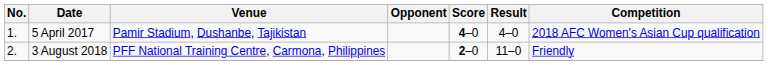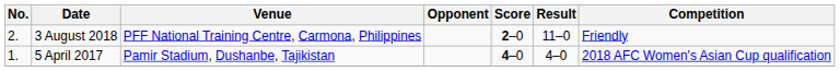 <table class="wikitable">
 <tr>
 <th>No.</th>
 <th>Date</th>
 <th>Venue</th>
 <th>Opponent</th>
 <th>Score</th>
 <th>Result</th>
 <th>Competition</th>
 </tr>
 <tr>
+<td>2.</td>
+<td>3 August 2018</td>
+<td><a href='#'>PFF National Training Centre</a>, <a href='#'>Carmona</a>, <a href='#'>Philippines</a></td>
+<td></td>
+<td align=center><strong>2</strong>–0</td>
+<td align=center>11–0</td>
+<td><a href='#'>Friendly</a></td>
+</tr>
+<tr>
 <td>1.</td>
 <td>5 April 2017</td>
 <td><a href='#'>Pamir Stadium</a>, <a href='#'>Dushanbe</a>, <a href='#'>Tajikistan</a></td>
 <td></td>
 <td align=center><strong>4</strong>–0</td>
 <td align=center>4–0</td>
 <td><a href='#'>2018 AFC Women's Asian Cup qualification</a></td>
 </tr>
 <tr>
-<td>2.</td>
-<td>3 August 2018</td>
-<td><a href='#'>PFF National Training Centre</a>, <a href='#'>Carmona</a>, <a href='#'>Philippines</a></td>
-<td></td>
-<td align=center><strong>2</strong>–0</td>
-<td align=center>11–0</td>
-<td><a href='#'>Friendly</a></td>
-</tr>
-<tr>
 </tr>
 </table>
